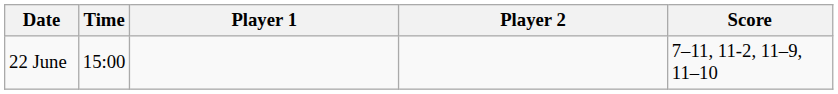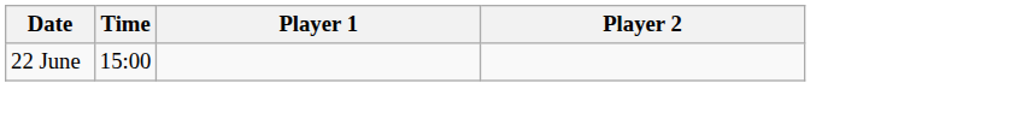 <table class="sortable wikitable" style="font-size:90%">
 <tr>
 <th width="50">Date</th>
 <th width="30">Time</th>
 <th width="200">Player 1</th>
 <th width="200">Player 2</th>
-<th width="120">Score</th>
 </tr>
 <tr>
 <td>22 June</td>
 <td>15:00</td>
 <td></td>
 <td><strong></strong></td>
-<td>7–11, 11-2, 11–9, 11–10</td>
 </tr>
 </table>
